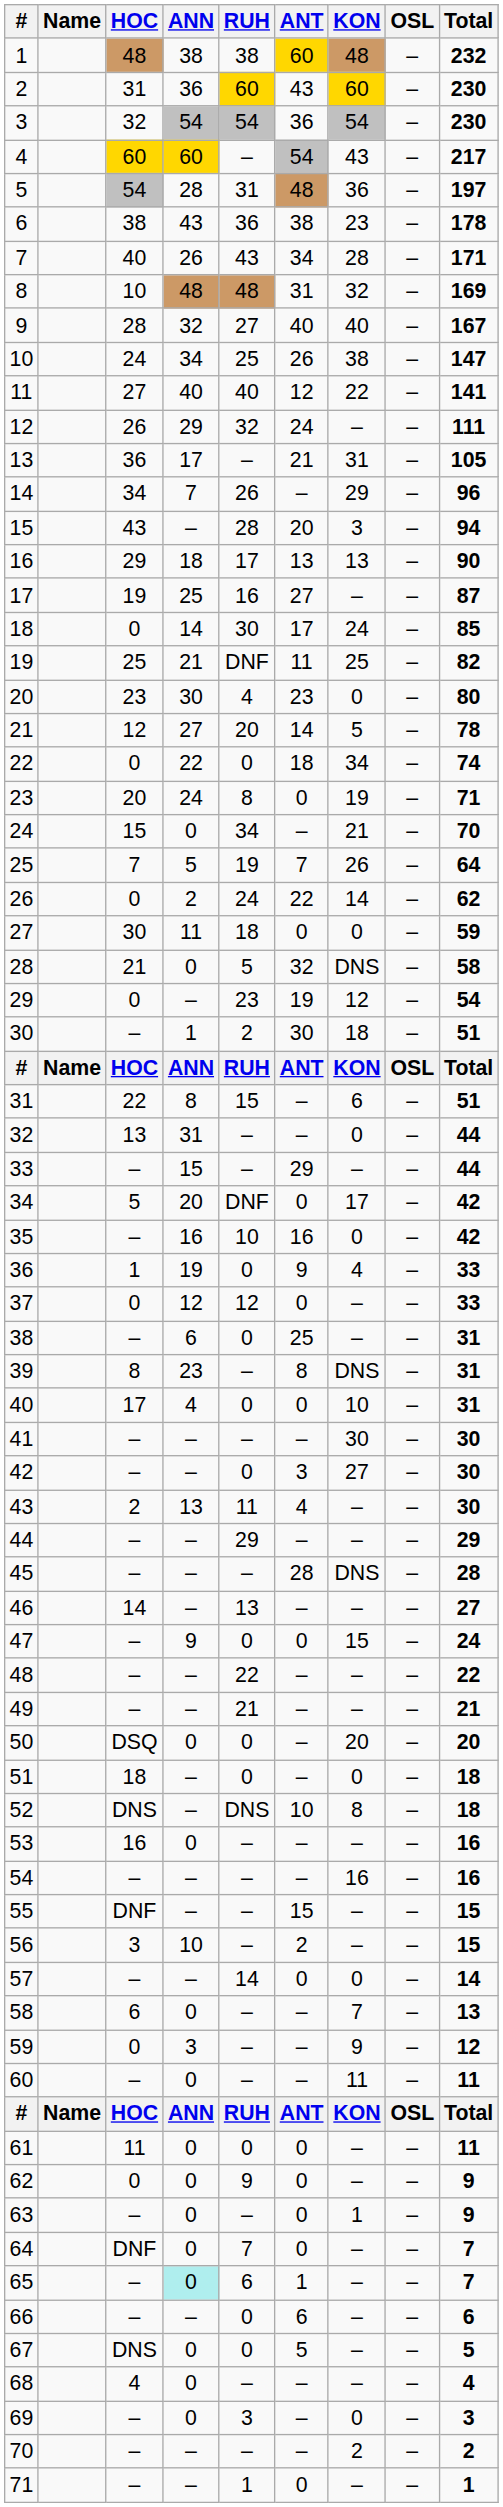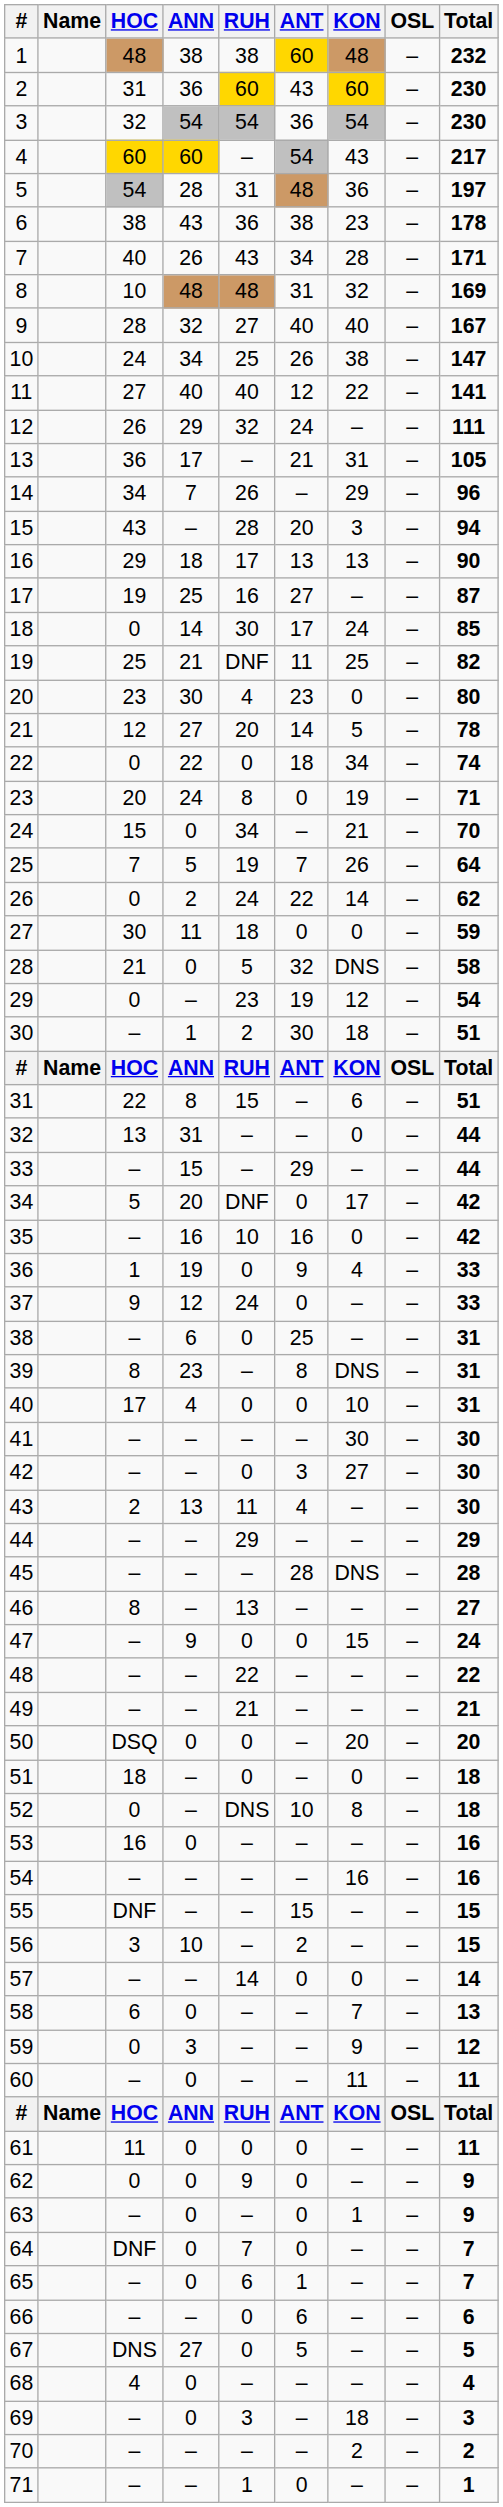 <table class="wikitable sortable" style="text-align:center;">
 <tr>
 <th>#</th>
 <th>Name</th>
 <th><a href='#'>HOC</a></th>
 <th><a href='#'>ANN</a></th>
 <th><a href='#'>RUH</a></th>
 <th><a href='#'>ANT</a></th>
 <th><a href='#'>KON</a></th>
 <th>OSL</th>
 <th><strong>Total</strong> </th>
 </tr>
 <tr>
 <td>1</td>
 <td align="left"></td>
 <td bgcolor="CC9966">48</td>
 <td>38</td>
 <td>38</td>
 <td bgcolor="gold">60</td>
 <td bgcolor="CC9966">48</td>
 <td>–</td>
 <td><strong>232</strong></td>
 </tr>
 <tr>
 <td>2</td>
 <td align="left"></td>
 <td>31</td>
 <td>36</td>
 <td bgcolor="gold">60</td>
 <td>43</td>
 <td bgcolor="gold">60</td>
 <td>–</td>
 <td><strong>230</strong></td>
 </tr>
 <tr>
 <td>3</td>
 <td align="left"></td>
 <td>32</td>
 <td bgcolor="silver">54</td>
 <td bgcolor="silver">54</td>
 <td>36</td>
 <td bgcolor="silver">54</td>
 <td>–</td>
 <td><strong>230</strong></td>
 </tr>
 <tr>
 <td>4</td>
 <td align="left"></td>
 <td bgcolor="gold">60</td>
 <td bgcolor="gold">60</td>
 <td>–</td>
 <td bgcolor="silver">54</td>
 <td>43</td>
 <td>–</td>
 <td><strong>217</strong></td>
 </tr>
 <tr>
 <td>5</td>
 <td align="left"></td>
 <td bgcolor="silver">54</td>
 <td>28</td>
 <td>31</td>
 <td bgcolor="CC9966">48</td>
 <td>36</td>
 <td>–</td>
 <td><strong>197</strong></td>
 </tr>
 <tr>
 <td>6</td>
 <td align="left"></td>
 <td>38</td>
 <td>43</td>
 <td>36</td>
 <td>38</td>
 <td>23</td>
 <td>–</td>
 <td><strong>178</strong></td>
 </tr>
 <tr>
 <td>7</td>
 <td align="left"></td>
 <td>40</td>
 <td>26</td>
 <td>43</td>
 <td>34</td>
 <td>28</td>
 <td>–</td>
 <td><strong>171</strong></td>
 </tr>
 <tr>
 <td>8</td>
 <td align="left"></td>
 <td>10</td>
 <td bgcolor="CC9966">48</td>
 <td bgcolor="CC9966">48</td>
 <td>31</td>
 <td>32</td>
 <td>–</td>
 <td><strong>169</strong></td>
 </tr>
 <tr>
 <td>9</td>
 <td align="left"></td>
 <td>28</td>
 <td>32</td>
 <td>27</td>
 <td>40</td>
 <td>40</td>
 <td>–</td>
 <td><strong>167</strong></td>
 </tr>
 <tr>
 <td>10</td>
 <td align="left"></td>
 <td>24</td>
 <td>34</td>
 <td>25</td>
 <td>26</td>
 <td>38</td>
 <td>–</td>
 <td><strong>147</strong></td>
 </tr>
 <tr>
 <td>11</td>
 <td align="left"></td>
 <td>27</td>
 <td>40</td>
 <td>40</td>
 <td>12</td>
 <td>22</td>
 <td>–</td>
 <td><strong>141</strong></td>
 </tr>
 <tr>
 <td>12</td>
 <td align="left"></td>
 <td>26</td>
 <td>29</td>
 <td>32</td>
 <td>24</td>
 <td>–</td>
 <td>–</td>
 <td><strong>111</strong></td>
 </tr>
 <tr>
 <td>13</td>
 <td align="left"></td>
 <td>36</td>
 <td>17</td>
 <td>–</td>
 <td>21</td>
 <td>31</td>
 <td>–</td>
 <td><strong>105</strong></td>
 </tr>
 <tr>
 <td>14</td>
 <td align="left"></td>
 <td>34</td>
 <td>7</td>
 <td>26</td>
 <td>–</td>
 <td>29</td>
 <td>–</td>
 <td><strong>96</strong></td>
 </tr>
 <tr>
 <td>15</td>
 <td align="left"></td>
 <td>43</td>
 <td>–</td>
 <td>28</td>
 <td>20</td>
 <td>3</td>
 <td>–</td>
 <td><strong>94</strong></td>
 </tr>
 <tr>
 <td>16</td>
 <td align="left"></td>
 <td>29</td>
 <td>18</td>
 <td>17</td>
 <td>13</td>
 <td>13</td>
 <td>–</td>
 <td><strong>90</strong></td>
 </tr>
 <tr>
 <td>17</td>
 <td align="left"></td>
 <td>19</td>
 <td>25</td>
 <td>16</td>
 <td>27</td>
 <td>–</td>
 <td>–</td>
 <td><strong>87</strong></td>
 </tr>
 <tr>
 <td>18</td>
 <td align="left"></td>
 <td>0</td>
 <td>14</td>
 <td>30</td>
 <td>17</td>
 <td>24</td>
 <td>–</td>
 <td><strong>85</strong></td>
 </tr>
 <tr>
 <td>19</td>
 <td align="left"></td>
 <td>25</td>
 <td>21</td>
 <td>DNF</td>
 <td>11</td>
 <td>25</td>
 <td>–</td>
 <td><strong>82</strong></td>
 </tr>
 <tr>
 <td>20</td>
 <td align="left"></td>
 <td>23</td>
 <td>30</td>
 <td>4</td>
 <td>23</td>
 <td>0</td>
 <td>–</td>
 <td><strong>80</strong></td>
 </tr>
 <tr>
 <td>21</td>
 <td align="left"></td>
 <td>12</td>
 <td>27</td>
 <td>20</td>
 <td>14</td>
 <td>5</td>
 <td>–</td>
 <td><strong>78</strong></td>
 </tr>
 <tr>
 <td>22</td>
 <td align="left"></td>
 <td>0</td>
 <td>22</td>
 <td>0</td>
 <td>18</td>
 <td>34</td>
 <td>–</td>
 <td><strong>74</strong></td>
 </tr>
 <tr>
 <td>23</td>
 <td align="left"></td>
 <td>20</td>
 <td>24</td>
 <td>8</td>
 <td>0</td>
 <td>19</td>
 <td>–</td>
 <td><strong>71</strong></td>
 </tr>
 <tr>
 <td>24</td>
 <td align="left"></td>
 <td>15</td>
 <td>0</td>
 <td>34</td>
 <td>–</td>
 <td>21</td>
 <td>–</td>
 <td><strong>70</strong></td>
 </tr>
 <tr>
 <td>25</td>
 <td align="left"></td>
 <td>7</td>
 <td>5</td>
 <td>19</td>
 <td>7</td>
 <td>26</td>
 <td>–</td>
 <td><strong>64</strong></td>
 </tr>
 <tr>
 <td>26</td>
 <td align="left"></td>
 <td>0</td>
 <td>2</td>
 <td>24</td>
 <td>22</td>
 <td>14</td>
 <td>–</td>
 <td><strong>62</strong></td>
 </tr>
 <tr>
 <td>27</td>
 <td align="left"></td>
 <td>30</td>
 <td>11</td>
 <td>18</td>
 <td>0</td>
 <td>0</td>
 <td>–</td>
 <td><strong>59</strong></td>
 </tr>
 <tr>
 <td>28</td>
 <td align="left"></td>
 <td>21</td>
 <td>0</td>
 <td>5</td>
 <td>32</td>
 <td>DNS</td>
 <td>–</td>
 <td><strong>58</strong></td>
 </tr>
 <tr>
 <td>29</td>
 <td align="left"></td>
 <td>0</td>
 <td>–</td>
 <td>23</td>
 <td>19</td>
 <td>12</td>
 <td>–</td>
 <td><strong>54</strong></td>
 </tr>
 <tr>
 <td>30</td>
 <td align="left"></td>
 <td>–</td>
 <td>1</td>
 <td>2</td>
 <td>30</td>
 <td>18</td>
 <td>–</td>
 <td><strong>51</strong></td>
 </tr>
 <tr>
 <th>#</th>
 <th>Name</th>
 <th><a href='#'>HOC</a></th>
 <th><a href='#'>ANN</a></th>
 <th><a href='#'>RUH</a></th>
 <th><a href='#'>ANT</a></th>
 <th><a href='#'>KON</a></th>
 <th>OSL</th>
 <th><strong>Total</strong></th>
 </tr>
 <tr>
 <td>31</td>
 <td align="left"></td>
 <td>22</td>
 <td>8</td>
 <td>15</td>
 <td>–</td>
 <td>6</td>
 <td>–</td>
 <td><strong>51</strong></td>
 </tr>
 <tr>
 <td>32</td>
 <td align="left"></td>
 <td>13</td>
 <td>31</td>
 <td>–</td>
 <td>–</td>
 <td>0</td>
 <td>–</td>
 <td><strong>44</strong></td>
 </tr>
 <tr>
 <td>33</td>
 <td align="left"></td>
 <td>–</td>
 <td>15</td>
 <td>–</td>
 <td>29</td>
 <td>–</td>
 <td>–</td>
 <td><strong>44</strong></td>
 </tr>
 <tr>
 <td>34</td>
 <td align="left"></td>
 <td>5</td>
 <td>20</td>
 <td>DNF</td>
 <td>0</td>
 <td>17</td>
 <td>–</td>
 <td><strong>42</strong></td>
 </tr>
 <tr>
 <td>35</td>
 <td align="left"></td>
 <td>–</td>
 <td>16</td>
 <td>10</td>
 <td>16</td>
 <td>0</td>
 <td>–</td>
 <td><strong>42</strong></td>
 </tr>
 <tr>
 <td>36</td>
 <td align="left"></td>
 <td>1</td>
 <td>19</td>
 <td>0</td>
 <td>9</td>
 <td>4</td>
 <td>–</td>
 <td><strong>33</strong></td>
 </tr>
 <tr>
 <td>37</td>
 <td align="left"></td>
-<td>0</td>
+<td>9</td>
 <td>12</td>
-<td>12</td>
+<td>24</td>
 <td>0</td>
 <td>–</td>
 <td>–</td>
 <td><strong>33</strong></td>
 </tr>
 <tr>
 <td>38</td>
 <td align="left"></td>
 <td>–</td>
 <td>6</td>
 <td>0</td>
 <td>25</td>
 <td>–</td>
 <td>–</td>
 <td><strong>31</strong></td>
 </tr>
 <tr>
 <td>39</td>
 <td align="left"></td>
 <td>8</td>
 <td>23</td>
 <td>–</td>
 <td>8</td>
 <td>DNS</td>
 <td>–</td>
 <td><strong>31</strong></td>
 </tr>
 <tr>
 <td>40</td>
 <td align="left"></td>
 <td>17</td>
 <td>4</td>
 <td>0</td>
 <td>0</td>
 <td>10</td>
 <td>–</td>
 <td><strong>31</strong></td>
 </tr>
 <tr>
 <td>41</td>
 <td align="left"></td>
 <td>–</td>
 <td>–</td>
 <td>–</td>
 <td>–</td>
 <td>30</td>
 <td>–</td>
 <td><strong>30</strong></td>
 </tr>
 <tr>
 <td>42</td>
 <td align="left"></td>
 <td>–</td>
 <td>–</td>
 <td>0</td>
 <td>3</td>
 <td>27</td>
 <td>–</td>
 <td><strong>30</strong></td>
 </tr>
 <tr>
 <td>43</td>
 <td align="left"></td>
 <td>2</td>
 <td>13</td>
 <td>11</td>
 <td>4</td>
 <td>–</td>
 <td>–</td>
 <td><strong>30</strong></td>
 </tr>
 <tr>
 <td>44</td>
 <td align="left"></td>
 <td>–</td>
 <td>–</td>
 <td>29</td>
 <td>–</td>
 <td>–</td>
 <td>–</td>
 <td><strong>29</strong></td>
 </tr>
 <tr>
 <td>45</td>
 <td align="left"></td>
 <td>–</td>
 <td>–</td>
 <td>–</td>
 <td>28</td>
 <td>DNS</td>
 <td>–</td>
 <td><strong>28</strong></td>
 </tr>
 <tr>
 <td>46</td>
 <td align="left"></td>
-<td>14</td>
+<td>8</td>
 <td>–</td>
 <td>13</td>
 <td>–</td>
 <td>–</td>
 <td>–</td>
 <td><strong>27</strong></td>
 </tr>
 <tr>
 <td>47</td>
 <td align="left"></td>
 <td>–</td>
 <td>9</td>
 <td>0</td>
 <td>0</td>
 <td>15</td>
 <td>–</td>
 <td><strong>24</strong></td>
 </tr>
 <tr>
 <td>48</td>
 <td align="left"></td>
 <td>–</td>
 <td>–</td>
 <td>22</td>
 <td>–</td>
 <td>–</td>
 <td>–</td>
 <td><strong>22</strong></td>
 </tr>
 <tr>
 <td>49</td>
 <td align="left"></td>
 <td>–</td>
 <td>–</td>
 <td>21</td>
 <td>–</td>
 <td>–</td>
 <td>–</td>
 <td><strong>21</strong></td>
 </tr>
 <tr>
 <td>50</td>
 <td align="left"></td>
 <td>DSQ</td>
 <td>0</td>
 <td>0</td>
 <td>–</td>
 <td>20</td>
 <td>–</td>
 <td><strong>20</strong></td>
 </tr>
 <tr>
 <td>51</td>
 <td align="left"></td>
 <td>18</td>
 <td>–</td>
 <td>0</td>
 <td>–</td>
 <td>0</td>
 <td>–</td>
 <td><strong>18</strong></td>
 </tr>
 <tr>
 <td>52</td>
 <td align="left"></td>
-<td>DNS</td>
+<td>0</td>
 <td>–</td>
 <td>DNS</td>
 <td>10</td>
 <td>8</td>
 <td>–</td>
 <td><strong>18</strong></td>
 </tr>
 <tr>
 <td>53</td>
 <td align="left"></td>
 <td>16</td>
 <td>0</td>
 <td>–</td>
 <td>–</td>
 <td>–</td>
 <td>–</td>
 <td><strong>16</strong></td>
 </tr>
 <tr>
 <td>54</td>
 <td align="left"></td>
 <td>–</td>
 <td>–</td>
 <td>–</td>
 <td>–</td>
 <td>16</td>
 <td>–</td>
 <td><strong>16</strong></td>
 </tr>
 <tr>
 <td>55</td>
 <td align="left"></td>
 <td>DNF</td>
 <td>–</td>
 <td>–</td>
 <td>15</td>
 <td>–</td>
 <td>–</td>
 <td><strong>15</strong></td>
 </tr>
 <tr>
 <td>56</td>
 <td align="left"></td>
 <td>3</td>
 <td>10</td>
 <td>–</td>
 <td>2</td>
 <td>–</td>
 <td>–</td>
 <td><strong>15</strong></td>
 </tr>
 <tr>
 <td>57</td>
 <td align="left"></td>
 <td>–</td>
 <td>–</td>
 <td>14</td>
 <td>0</td>
 <td>0</td>
 <td>–</td>
 <td><strong>14</strong></td>
 </tr>
 <tr>
 <td>58</td>
 <td align="left"></td>
 <td>6</td>
 <td>0</td>
 <td>–</td>
 <td>–</td>
 <td>7</td>
 <td>–</td>
 <td><strong>13</strong></td>
 </tr>
 <tr>
 <td>59</td>
 <td align="left"></td>
 <td>0</td>
 <td>3</td>
 <td>–</td>
 <td>–</td>
 <td>9</td>
 <td>–</td>
 <td><strong>12</strong></td>
 </tr>
 <tr>
 <td>60</td>
 <td align="left"></td>
 <td>–</td>
 <td>0</td>
 <td>–</td>
 <td>–</td>
 <td>11</td>
 <td>–</td>
 <td><strong>11</strong></td>
 </tr>
 <tr>
 <th>#</th>
 <th>Name</th>
 <th><a href='#'>HOC</a></th>
 <th><a href='#'>ANN</a></th>
 <th><a href='#'>RUH</a></th>
 <th><a href='#'>ANT</a></th>
 <th><a href='#'>KON</a></th>
 <th>OSL</th>
 <th><strong>Total</strong></th>
 </tr>
 <tr>
 <td>61</td>
 <td align="left"></td>
 <td>11</td>
 <td>0</td>
 <td>0</td>
 <td>0</td>
 <td>–</td>
 <td>–</td>
 <td><strong>11</strong></td>
 </tr>
 <tr>
 <td>62</td>
 <td align="left"></td>
 <td>0</td>
 <td>0</td>
 <td>9</td>
 <td>0</td>
 <td>–</td>
 <td>–</td>
 <td><strong>9</strong></td>
 </tr>
 <tr>
 <td>63</td>
 <td align="left"></td>
 <td>–</td>
 <td>0</td>
 <td>–</td>
 <td>0</td>
 <td>1</td>
 <td>–</td>
 <td><strong>9</strong></td>
 </tr>
 <tr>
 <td>64</td>
 <td align="left"></td>
 <td>DNF</td>
 <td>0</td>
 <td>7</td>
 <td>0</td>
 <td>–</td>
 <td>–</td>
 <td><strong>7</strong></td>
 </tr>
 <tr>
 <td>65</td>
 <td align="left"></td>
 <td>–</td>
-<td style="background: paleturquoise;">0</td>
+<td>0</td>
 <td>6</td>
 <td>1</td>
 <td>–</td>
 <td>–</td>
 <td><strong>7</strong></td>
 </tr>
 <tr>
 <td>66</td>
 <td align="left"></td>
 <td>–</td>
 <td>–</td>
 <td>0</td>
 <td>6</td>
 <td>–</td>
 <td>–</td>
 <td><strong>6</strong></td>
 </tr>
 <tr>
 <td>67</td>
 <td align="left"></td>
 <td>DNS</td>
-<td>0</td>
+<td>27</td>
 <td>0</td>
 <td>5</td>
 <td>–</td>
 <td>–</td>
 <td><strong>5</strong></td>
 </tr>
 <tr>
 <td>68</td>
 <td align="left"></td>
 <td>4</td>
 <td>0</td>
 <td>–</td>
 <td>–</td>
 <td>–</td>
 <td>–</td>
 <td><strong>4</strong></td>
 </tr>
 <tr>
 <td>69</td>
 <td align="left"></td>
 <td>–</td>
 <td>0</td>
 <td>3</td>
 <td>–</td>
-<td>0</td>
+<td>18</td>
 <td>–</td>
 <td><strong>3</strong></td>
 </tr>
 <tr>
 <td>70</td>
 <td align="left"></td>
 <td>–</td>
 <td>–</td>
 <td>–</td>
 <td>–</td>
 <td>2</td>
 <td>–</td>
 <td><strong>2</strong></td>
 </tr>
 <tr>
 <td>71</td>
 <td align="left"></td>
 <td>–</td>
 <td>–</td>
 <td>1</td>
 <td>0</td>
 <td>–</td>
 <td>–</td>
 <td><strong>1</strong></td>
 </tr>
 </table>
